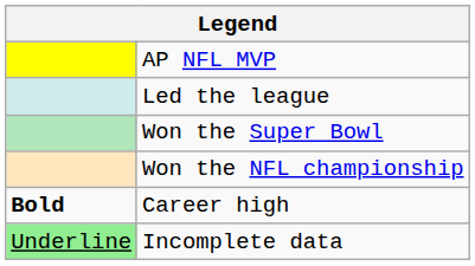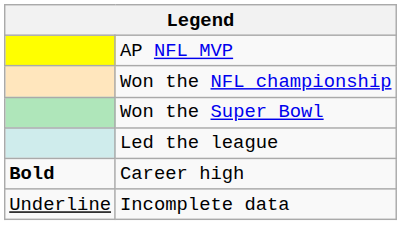 <table class="wikitable">
 <tr>
 <th colspan="2">Legend</th>
 </tr>
 <tr>
 <td style="background:#ffff00; width:3em;"></td>
 <td>AP <a href='#'>NFL MVP</a></td>
 </tr>
 <tr>
-<td style="background:#cfecec; width:3em;"></td>
-<td>Led the league</td>
+<td style="background:#ffe6bd; width:3em;"></td>
+<td>Won the <a href='#'>NFL championship</a></td>
 </tr>
 <tr>
 <td style="background:#afe6ba; width:3em;"></td>
 <td>Won the <a href='#'>Super Bowl</a></td>
 </tr>
 <tr>
-<td style="background:#ffe6bd; width:3em;"></td>
-<td>Won the <a href='#'>NFL championship</a></td>
+<td style="background:#cfecec; width:3em;"></td>
+<td>Led the league</td>
 </tr>
 <tr>
 <td style="width:3em;"><strong>Bold</strong></td>
 <td>Career high</td>
 </tr>
 <tr>
-<td style="background: lightgreen; width:3em;"><u>Underline</u></td>
+<td style="width:3em;"><u>Underline</u></td>
 <td>Incomplete data</td>
 </tr>
 </table>
